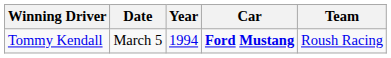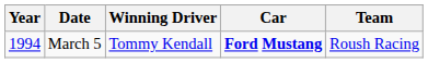 <table class="wikitable" style="font-size: 90%;">
 <tr>
+<th>Year</th>
+<th>Date</th>
 <th>Winning Driver</th>
-<th>Date</th>
-<th>Year</th>
 <th>Car</th>
 <th>Team</th>
 </tr>
 <tr>
+<td><a href='#'>1994</a></td>
+<td>March 5</td>
 <td> <a href='#'>Tommy Kendall</a></td>
-<td>March 5</td>
-<td><a href='#'>1994</a></td>
 <td><strong><a href='#'>Ford</a> <a href='#'>Mustang</a></strong></td>
 <td><a href='#'>Roush Racing</a></td>
 </tr>
 </table>
